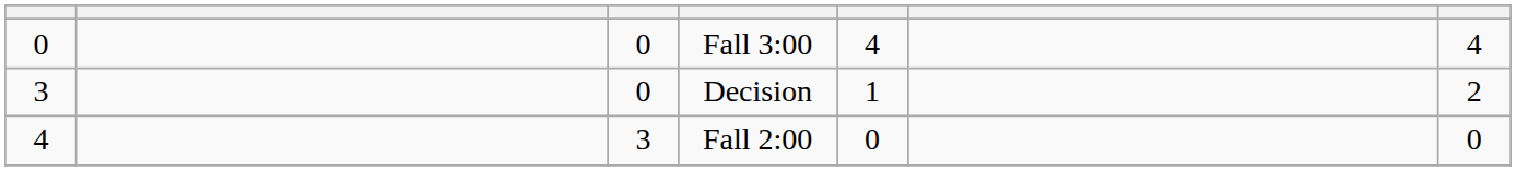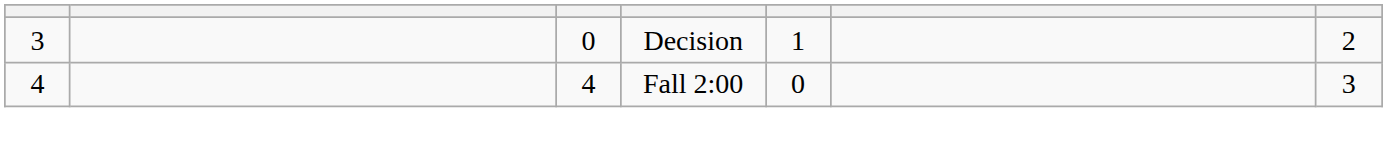 <table class="wikitable" style="text-align: center;">
 <tr>
 <th width=30></th>
 <th width=270></th>
 <th width=30></th>
 <th width=75></th>
 <th width=30></th>
 <th width=270></th>
 <th width=30></th>
-</tr>
-<tr>
-<td>0</td>
-<td align=left><strong></strong></td>
-<td>0</td>
-<td>Fall 3:00</td>
-<td>4</td>
-<td align=left></td>
-<td>4</td>
 </tr>
 <tr>
 <td>3</td>
 <td align=left></td>
 <td>0</td>
 <td>Decision</td>
 <td>1</td>
 <td align=left><strong></strong></td>
 <td>2</td>
 </tr>
 <tr>
 <td>4</td>
 <td align=left></td>
-<td>3</td>
+<td>4</td>
 <td>Fall 2:00</td>
 <td>0</td>
 <td align=left><strong></strong></td>
-<td>0</td>
+<td>3</td>
 </tr>
 </table>
